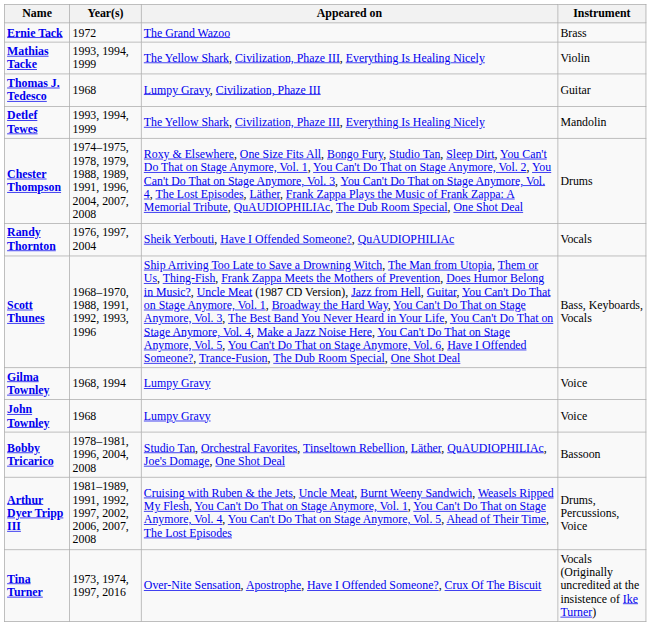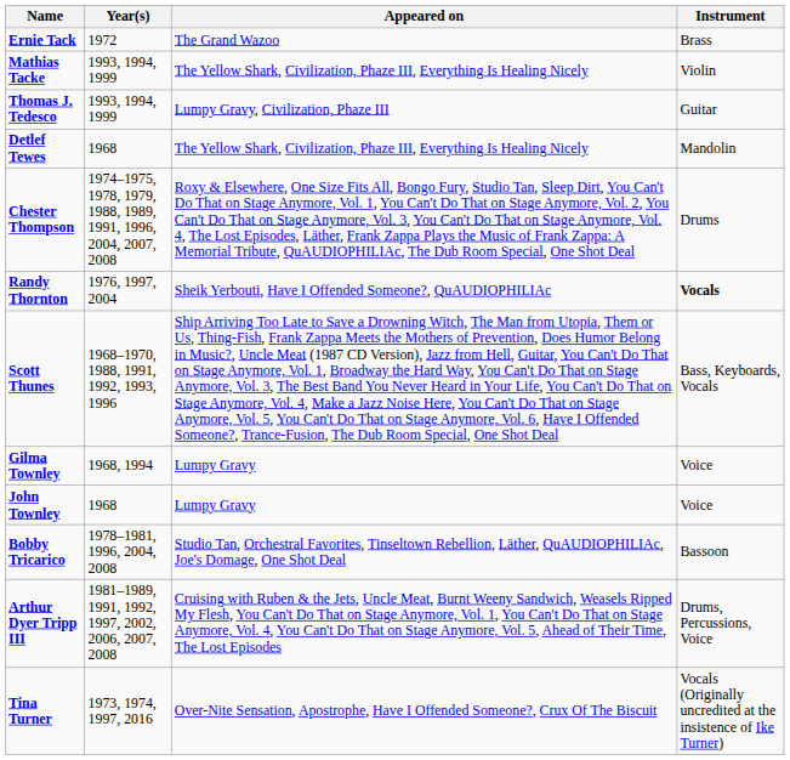 <table class="wikitable">
 <tr>
 <th>Name</th>
 <th>Year(s)</th>
 <th>Appeared on</th>
 <th>Instrument</th>
 </tr>
 <tr>
 <td><strong><a href='#'>Ernie Tack</a></strong></td>
 <td>1972</td>
 <td><a href='#'>The Grand Wazoo</a></td>
 <td>Brass</td>
 </tr>
 <tr>
 <td><strong><a href='#'>Mathias Tacke</a></strong></td>
 <td>1993, 1994, 1999</td>
 <td><a href='#'>The Yellow Shark</a>, <a href='#'>Civilization, Phaze III</a>, <a href='#'>Everything Is Healing Nicely</a></td>
 <td>Violin</td>
 </tr>
 <tr>
 <td><strong><a href='#'>Thomas J. Tedesco</a></strong></td>
-<td>1968</td>
+<td>1993, 1994, 1999</td>
 <td><a href='#'>Lumpy Gravy</a>, <a href='#'>Civilization, Phaze III</a></td>
 <td>Guitar</td>
 </tr>
 <tr>
 <td><strong><a href='#'>Detlef Tewes</a></strong></td>
-<td>1993, 1994, 1999</td>
+<td>1968</td>
 <td><a href='#'>The Yellow Shark</a>, <a href='#'>Civilization, Phaze III</a>, <a href='#'>Everything Is Healing Nicely</a></td>
 <td>Mandolin</td>
 </tr>
 <tr>
 <td><strong><a href='#'>Chester Thompson</a></strong></td>
 <td>1974–1975, 1978, 1979, 1988, 1989, 1991, 1996, 2004, 2007, 2008</td>
 <td><a href='#'>Roxy & Elsewhere</a>, <a href='#'>One Size Fits All</a>, <a href='#'>Bongo Fury</a>, <a href='#'>Studio Tan</a>, <a href='#'>Sleep Dirt</a>, <a href='#'>You Can't Do That on Stage Anymore, Vol. 1</a>, <a href='#'>You Can't Do That on Stage Anymore, Vol. 2</a>, <a href='#'>You Can't Do That on Stage Anymore, Vol. 3</a>, <a href='#'>You Can't Do That on Stage Anymore, Vol. 4</a>, <a href='#'>The Lost Episodes</a>, <a href='#'>Läther</a>, <a href='#'>Frank Zappa Plays the Music of Frank Zappa: A Memorial Tribute</a>, <a href='#'>QuAUDIOPHILIAc</a>, <a href='#'>The Dub Room Special</a>, <a href='#'>One Shot Deal</a></td>
 <td>Drums</td>
 </tr>
 <tr>
 <td><strong><a href='#'>Randy Thornton</a></strong></td>
 <td>1976, 1997, 2004</td>
 <td><a href='#'>Sheik Yerbouti</a>, <a href='#'>Have I Offended Someone?</a>, <a href='#'>QuAUDIOPHILIAc</a></td>
-<td>Vocals</td>
+<td><strong>Vocals</strong></td>
 </tr>
 <tr>
 <td><strong><a href='#'>Scott Thunes</a></strong></td>
 <td>1968–1970, 1988, 1991, 1992, 1993, 1996</td>
 <td><a href='#'>Ship Arriving Too Late to Save a Drowning Witch</a>, <a href='#'>The Man from Utopia</a>, <a href='#'>Them or Us</a>, <a href='#'>Thing-Fish</a>, <a href='#'>Frank Zappa Meets the Mothers of Prevention</a>, <a href='#'>Does Humor Belong in Music?</a>, <a href='#'>Uncle Meat</a> (1987 CD Version), <a href='#'>Jazz from Hell</a>, <a href='#'>Guitar</a>, <a href='#'>You Can't Do That on Stage Anymore, Vol. 1</a>, <a href='#'>Broadway the Hard Way</a>, <a href='#'>You Can't Do That on Stage Anymore, Vol. 3</a>, <a href='#'>The Best Band You Never Heard in Your Life</a>, <a href='#'>You Can't Do That on Stage Anymore, Vol. 4</a>, <a href='#'>Make a Jazz Noise Here</a>, <a href='#'>You Can't Do That on Stage Anymore, Vol. 5</a>, <a href='#'>You Can't Do That on Stage Anymore, Vol. 6</a>, <a href='#'>Have I Offended Someone?</a>, <a href='#'>Trance-Fusion</a>, <a href='#'>The Dub Room Special</a>, <a href='#'>One Shot Deal</a></td>
 <td>Bass, Keyboards, Vocals</td>
 </tr>
 <tr>
 <td><strong><a href='#'>Gilma Townley</a></strong></td>
 <td>1968, 1994</td>
 <td><a href='#'>Lumpy Gravy</a></td>
 <td>Voice</td>
 </tr>
 <tr>
 <td><strong><a href='#'>John Townley</a></strong></td>
 <td>1968</td>
 <td><a href='#'>Lumpy Gravy</a></td>
 <td>Voice</td>
 </tr>
 <tr>
 <td><strong><a href='#'>Bobby Tricarico</a></strong></td>
 <td>1978–1981, 1996, 2004, 2008</td>
 <td><a href='#'>Studio Tan</a>, <a href='#'>Orchestral Favorites</a>, <a href='#'>Tinseltown Rebellion</a>, <a href='#'>Läther</a>, <a href='#'>QuAUDIOPHILIAc</a>, <a href='#'>Joe's Domage</a>, <a href='#'>One Shot Deal</a></td>
 <td>Bassoon</td>
 </tr>
 <tr>
 <td><strong><a href='#'>Arthur Dyer Tripp III</a></strong></td>
 <td>1981–1989, 1991, 1992, 1997, 2002, 2006, 2007, 2008</td>
 <td><a href='#'>Cruising with Ruben & the Jets</a>, <a href='#'>Uncle Meat</a>, <a href='#'>Burnt Weeny Sandwich</a>, <a href='#'>Weasels Ripped My Flesh</a>, <a href='#'>You Can't Do That on Stage Anymore, Vol. 1</a>, <a href='#'>You Can't Do That on Stage Anymore, Vol. 4</a>, <a href='#'>You Can't Do That on Stage Anymore, Vol. 5</a>, <a href='#'>Ahead of Their Time</a>, <a href='#'>The Lost Episodes</a></td>
 <td>Drums, Percussions, Voice</td>
 </tr>
 <tr>
 <td><strong><a href='#'>Tina Turner</a></strong></td>
 <td>1973, 1974, 1997, 2016</td>
 <td><a href='#'>Over-Nite Sensation</a>, <a href='#'>Apostrophe</a>, <a href='#'>Have I Offended Someone?</a>, <a href='#'>Crux Of The Biscuit</a></td>
 <td>Vocals (Originally uncredited at the insistence of <a href='#'>Ike Turner</a>)</td>
 </tr>
 </table>
